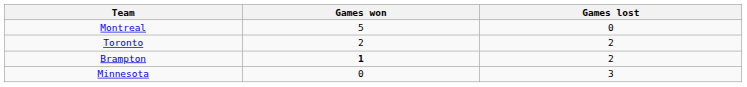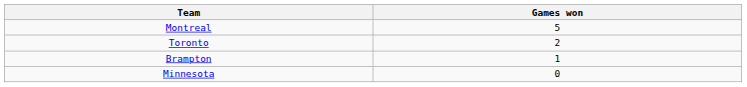 <table class="wikitable" width="80%" style="text-align:center">
 <tr>
 <th>Team</th>
 <th>Games won</th>
-<th>Games lost</th>
 </tr>
 <tr>
 <td><a href='#'>Montreal</a></td>
 <td>5</td>
-<td>0</td>
 </tr>
 <tr>
 <td><a href='#'>Toronto</a></td>
 <td>2</td>
-<td>2</td>
 </tr>
 <tr>
 <td><a href='#'>Brampton</a></td>
-<td><strong>1</strong></td>
-<td>2</td>
+<td>1</td>
 </tr>
 <tr>
 <td><a href='#'>Minnesota</a></td>
 <td>0</td>
-<td>3</td>
 </tr>
 </table>
